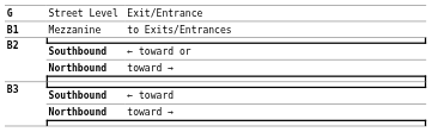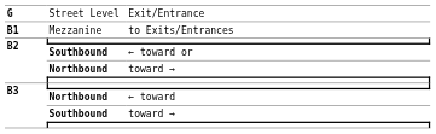 <table border=0 cellspacing=0 cellpadding=3>
 <tr>
 <td style="border-top:solid 1px gray;" width=50 valign=top><strong>G</strong></td>
 <td style="border-top:solid 1px gray;" width=100 valign=top>Street Level</td>
 <td style="border-top:solid 1px gray;" width=400 valign=top>Exit/Entrance</td>
 </tr>
 <tr>
 <td style="border-top:solid 1px gray;" width=50 valign=top><strong>B1</strong></td>
 <td style="border-top:solid 1px gray;" width=100 valign=top>Mezzanine</td>
 <td style="border-top:solid 1px gray;" width=400 valign=top>to Exits/Entrances</td>
 </tr>
 <tr>
 <td style="border-top:solid 1px gray;border-bottom:solid 1px gray;" width=50 rowspan=4 valign=top><strong>B2</strong></td>
 <td style="border-top:solid 1px gray;border-right:solid 2px black;border-left:solid 2px black;border-bottom:solid 2px black;text-align:center;" colspan=2></td>
 </tr>
 <tr>
 <td style="border-bottom:solid 1px gray;" width=100><strong>Southbound</strong></td>
 <td style="border-bottom:solid 1px gray;" width=390>←   toward  or  </td>
 </tr>
 <tr>
 <td><strong>Northbound</strong></td>
 <td>   toward   →</td>
 </tr>
 <tr>
 <td style="border-top:solid 2px black;border-right:solid 2px black;border-left:solid 2px black;border-bottom:solid 1px gray;text-align:center;" colspan=2></td>
 </tr>
 <tr>
 <td style="border-bottom:solid 1px gray;" width=50 rowspan=4 valign=top><strong>B3</strong></td>
 <td style="border-right:solid 2px black;border-left:solid 2px black;border-bottom:solid 2px black;text-align:center;" colspan=2></td>
 </tr>
 <tr>
-<td style="border-bottom:solid 1px gray;" width=100><strong>Southbound</strong></td>
+<td style="border-bottom:solid 1px gray;" width=100><strong>Northbound</strong></td>
 <td style="border-bottom:solid 1px gray;" width=390>←   toward  </td>
 </tr>
 <tr>
-<td><strong>Northbound</strong></td>
+<td><strong>Southbound</strong></td>
 <td>   toward   →</td>
 </tr>
 <tr>
 <td style="border-top:solid 2px black;border-right:solid 2px black;border-left:solid 2px black;border-bottom:solid 1px gray;text-align:center;" colspan=2></td>
 </tr>
 </table>
